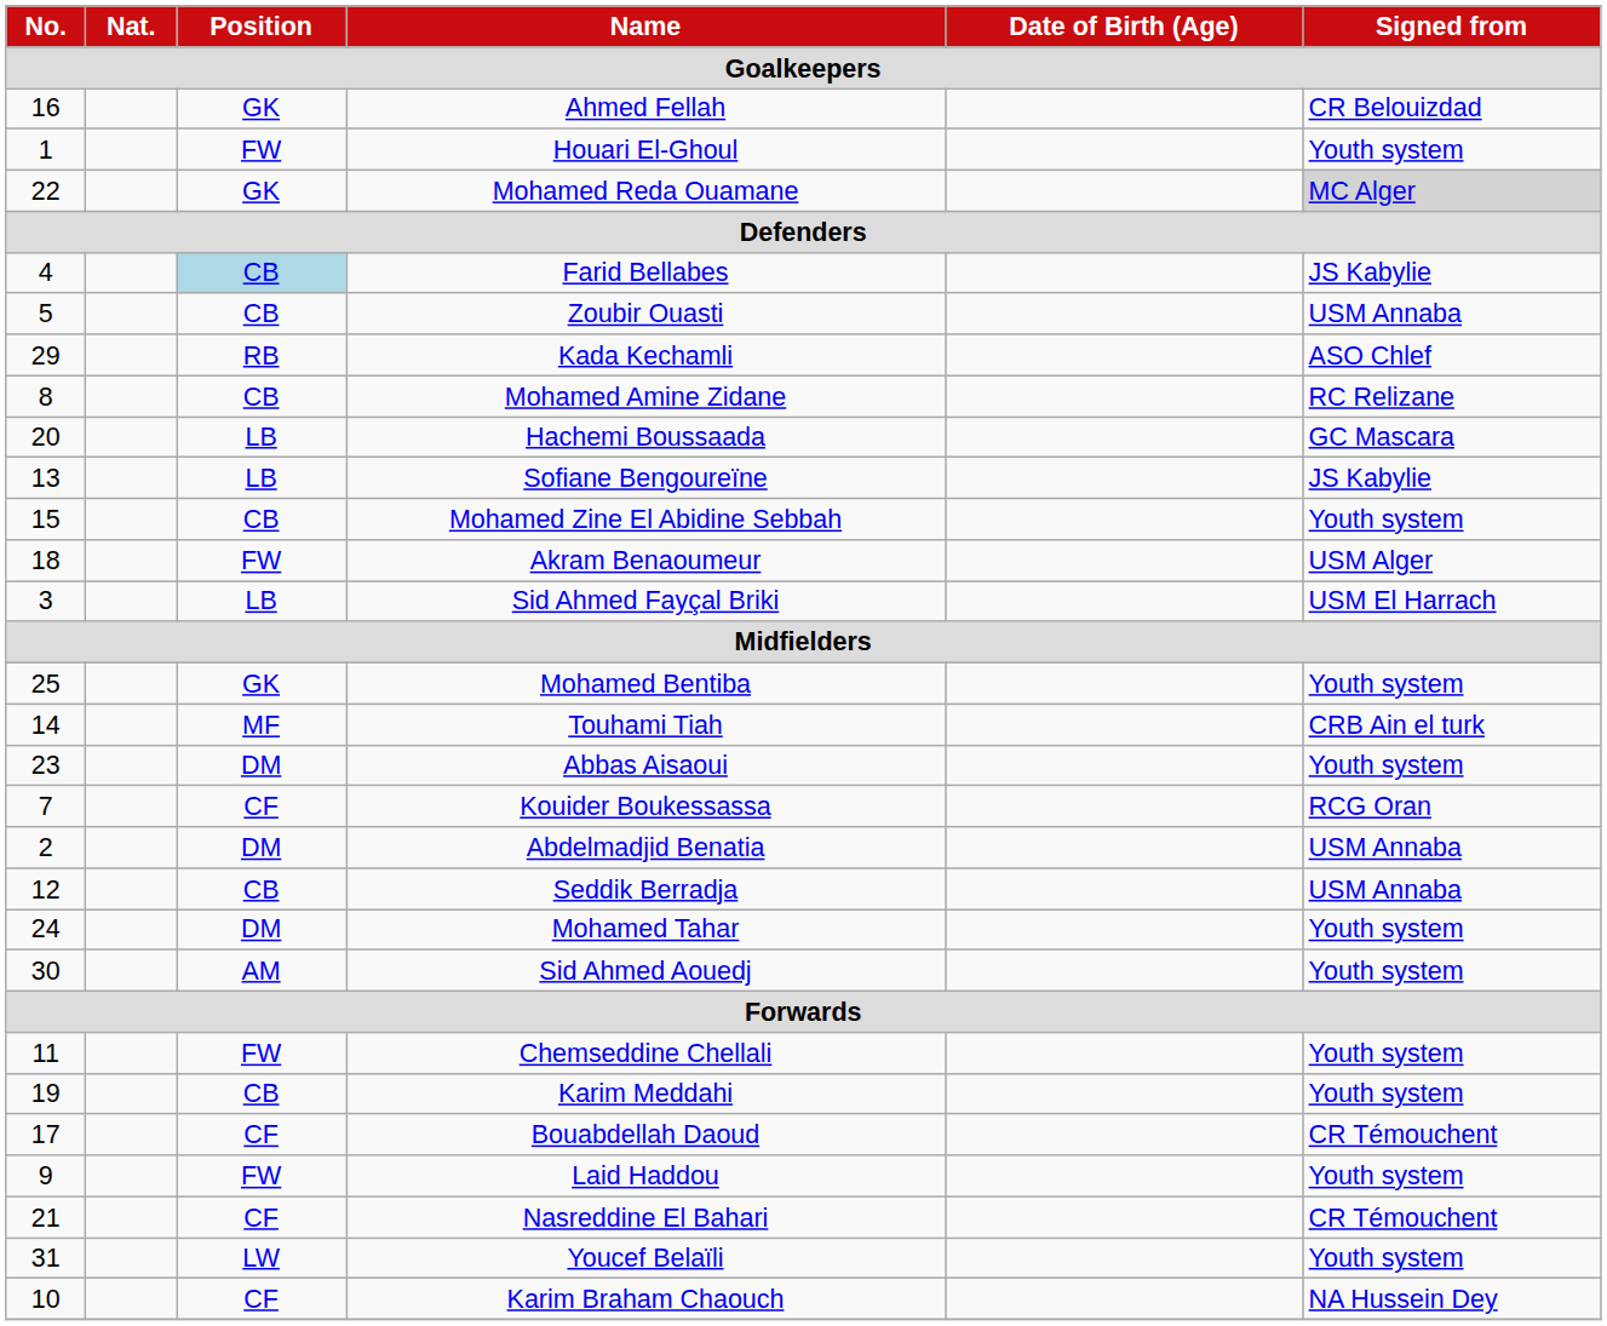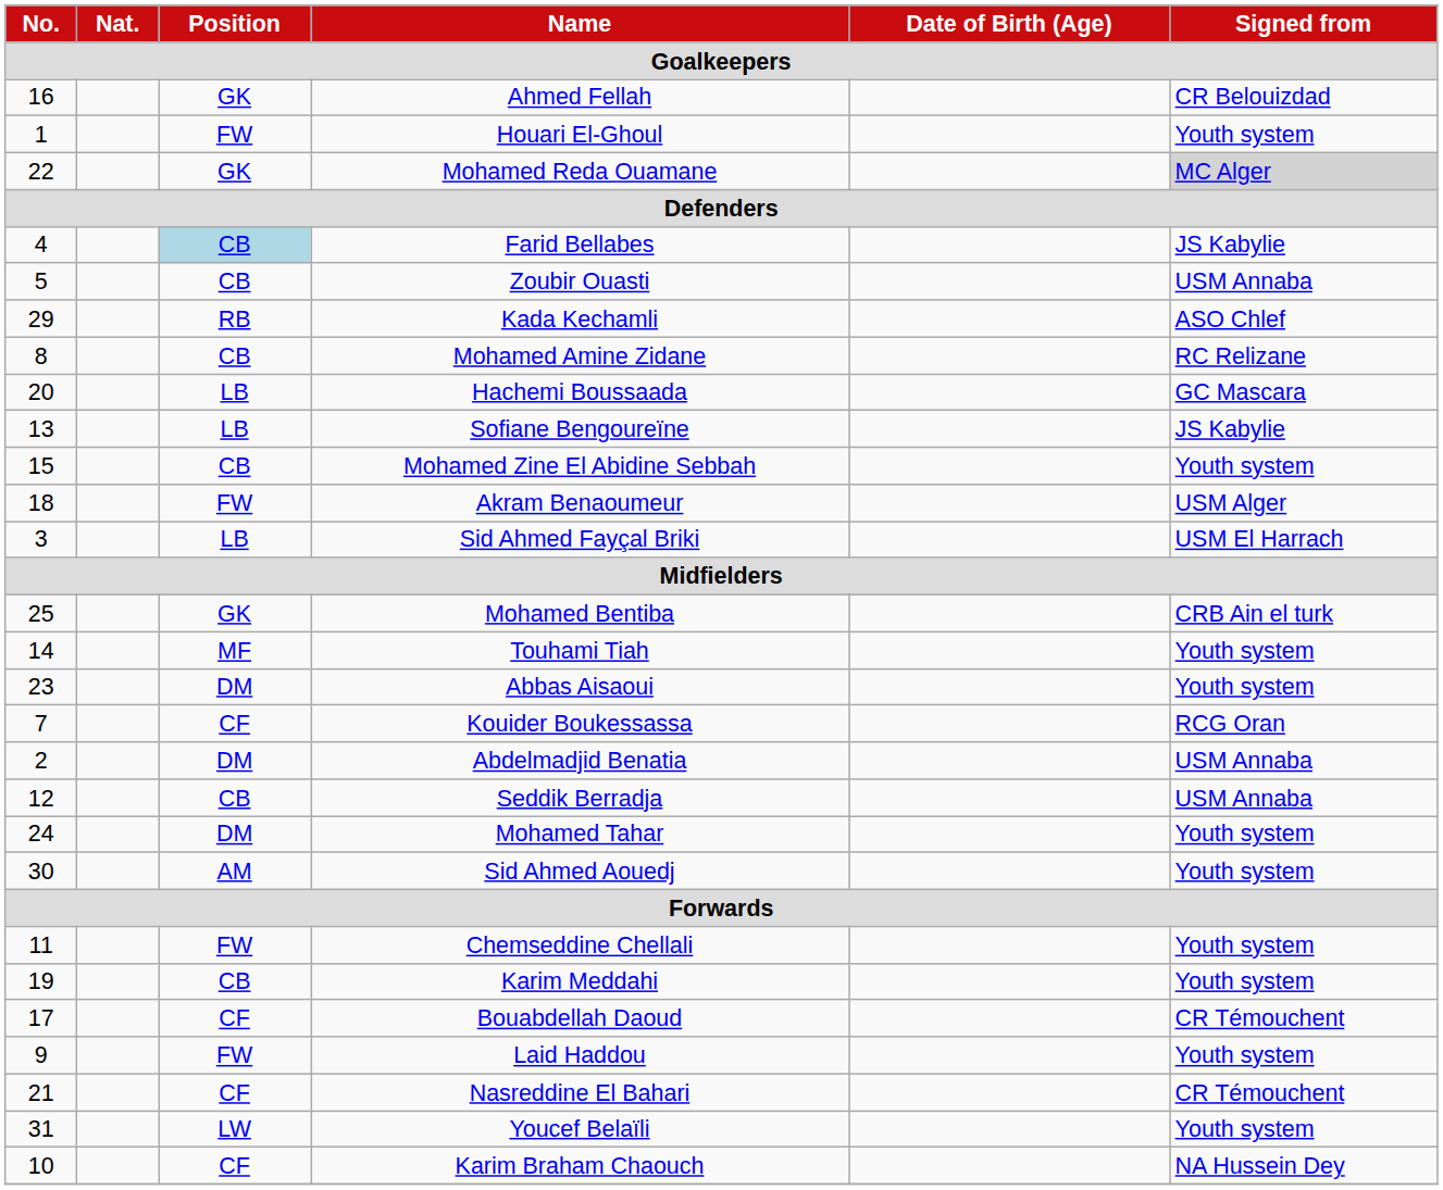 <table class="wikitable" style="text-align:center; font-size:90%; width:70%">
 <tr>
 <th style="background:#c90c0f; color:white; text-align:center;">No.</th>
 <th style="background:#c90c0f; color:white; text-align:center;">Nat.</th>
 <th style="background:#c90c0f; color:white; text-align:center;">Position</th>
 <th style="background:#c90c0f; color:white; text-align:center;">Name</th>
 <th style="background:#c90c0f; color:white; text-align:center;">Date of Birth (Age)</th>
 <th style="background:#c90c0f; color:white; text-align:center;">Signed from</th>
 </tr>
 <tr>
 <th colspan=10 style="background:#DCDCDC; text-align:center;">Goalkeepers</th>
 </tr>
 <tr>
 <td>16</td>
 <td></td>
 <td><a href='#'>GK</a></td>
 <td><a href='#'>Ahmed Fellah</a></td>
 <td></td>
 <td style="text-align:left"> <a href='#'>CR Belouizdad</a></td>
 </tr>
 <tr>
 <td>1</td>
 <td></td>
 <td><a href='#'>FW</a></td>
 <td><a href='#'>Houari El-Ghoul</a></td>
 <td></td>
 <td style="text-align:left"> <a href='#'>Youth system</a></td>
 </tr>
 <tr>
 <td>22</td>
 <td></td>
 <td><a href='#'>GK</a></td>
 <td><a href='#'>Mohamed Reda Ouamane</a></td>
 <td></td>
 <td style="background: lightgrey; text-align:left"> <a href='#'>MC Alger</a></td>
 </tr>
 <tr>
 <th colspan=10 style="background:#DCDCDC; text-align:center;">Defenders</th>
 </tr>
 <tr>
 <td>4</td>
 <td></td>
 <td style="background: lightblue;"><a href='#'>CB</a></td>
 <td><a href='#'>Farid Bellabes</a></td>
 <td></td>
 <td style="text-align:left"> <a href='#'>JS Kabylie</a></td>
 </tr>
 <tr>
 <td>5</td>
 <td></td>
 <td><a href='#'>CB</a></td>
 <td><a href='#'>Zoubir Ouasti</a></td>
 <td></td>
 <td style="text-align:left"> <a href='#'>USM Annaba</a></td>
 </tr>
 <tr>
 <td>29</td>
 <td></td>
 <td><a href='#'>RB</a></td>
 <td><a href='#'>Kada Kechamli</a></td>
 <td></td>
 <td style="text-align:left"> <a href='#'>ASO Chlef</a></td>
 </tr>
 <tr>
 <td>8</td>
 <td></td>
 <td><a href='#'>CB</a></td>
 <td><a href='#'>Mohamed Amine Zidane</a></td>
 <td></td>
 <td style="text-align:left"> <a href='#'>RC Relizane</a></td>
 </tr>
 <tr>
 <td>20</td>
 <td></td>
 <td><a href='#'>LB</a></td>
 <td><a href='#'>Hachemi Boussaada</a></td>
 <td></td>
 <td style="text-align:left"> <a href='#'>GC Mascara</a></td>
 </tr>
 <tr>
 <td>13</td>
 <td></td>
 <td><a href='#'>LB</a></td>
 <td><a href='#'>Sofiane Bengoureïne</a></td>
 <td></td>
 <td style="text-align:left"> <a href='#'>JS Kabylie</a></td>
 </tr>
 <tr>
 <td>15</td>
 <td></td>
 <td><a href='#'>CB</a></td>
 <td><a href='#'>Mohamed Zine El Abidine Sebbah</a></td>
 <td></td>
 <td style="text-align:left"> <a href='#'>Youth system</a></td>
 </tr>
 <tr>
 <td>18</td>
 <td></td>
 <td><a href='#'>FW</a></td>
 <td><a href='#'>Akram Benaoumeur</a></td>
 <td></td>
 <td style="text-align:left"> <a href='#'>USM Alger</a></td>
 </tr>
 <tr>
 <td>3</td>
 <td></td>
 <td><a href='#'>LB</a></td>
 <td><a href='#'>Sid Ahmed Fayçal Briki</a></td>
 <td></td>
 <td style="text-align:left"> <a href='#'>USM El Harrach</a></td>
 </tr>
 <tr>
 <th colspan=10 style="background:#DCDCDC; text-align:center;">Midfielders</th>
 </tr>
 <tr>
 <td>25</td>
 <td></td>
 <td><a href='#'>GK</a></td>
 <td><a href='#'>Mohamed Bentiba</a></td>
 <td></td>
-<td style="text-align:left"> <a href='#'>Youth system</a></td>
+<td style="text-align:left"> <a href='#'>CRB Ain el turk</a></td>
 </tr>
 <tr>
 <td>14</td>
 <td></td>
 <td><a href='#'>MF</a></td>
 <td><a href='#'>Touhami Tiah</a></td>
 <td></td>
-<td style="text-align:left"> <a href='#'>CRB Ain el turk</a></td>
+<td style="text-align:left"> <a href='#'>Youth system</a></td>
 </tr>
 <tr>
 <td>23</td>
 <td></td>
 <td><a href='#'>DM</a></td>
 <td><a href='#'>Abbas Aisaoui</a></td>
 <td></td>
 <td style="text-align:left"> <a href='#'>Youth system</a></td>
 </tr>
 <tr>
 <td>7</td>
 <td></td>
 <td><a href='#'>CF</a></td>
 <td><a href='#'>Kouider Boukessassa</a></td>
 <td></td>
 <td style="text-align:left"> <a href='#'>RCG Oran</a></td>
 </tr>
 <tr>
 <td>2</td>
 <td></td>
 <td><a href='#'>DM</a></td>
 <td><a href='#'>Abdelmadjid Benatia</a></td>
 <td></td>
 <td style="text-align:left"> <a href='#'>USM Annaba</a></td>
 </tr>
 <tr>
 <td>12</td>
 <td></td>
 <td><a href='#'>CB</a></td>
 <td><a href='#'>Seddik Berradja</a></td>
 <td></td>
 <td style="text-align:left"> <a href='#'>USM Annaba</a></td>
 </tr>
 <tr>
 <td>24</td>
 <td></td>
 <td><a href='#'>DM</a></td>
 <td><a href='#'>Mohamed Tahar</a></td>
 <td></td>
 <td style="text-align:left"> <a href='#'>Youth system</a></td>
 </tr>
 <tr>
 <td>30</td>
 <td></td>
 <td><a href='#'>AM</a></td>
 <td><a href='#'>Sid Ahmed Aouedj</a></td>
 <td></td>
 <td style="text-align:left"> <a href='#'>Youth system</a></td>
 </tr>
 <tr>
 <th colspan=10 style="background:#DCDCDC; text-align:center;">Forwards</th>
 </tr>
 <tr>
 <td>11</td>
 <td></td>
 <td><a href='#'>FW</a></td>
 <td><a href='#'>Chemseddine Chellali</a></td>
 <td></td>
 <td style="text-align:left"> <a href='#'>Youth system</a></td>
 </tr>
 <tr>
 <td>19</td>
 <td></td>
 <td><a href='#'>CB</a></td>
 <td><a href='#'>Karim Meddahi</a></td>
 <td></td>
 <td style="text-align:left"> <a href='#'>Youth system</a></td>
 </tr>
 <tr>
 <td>17</td>
 <td></td>
 <td><a href='#'>CF</a></td>
 <td><a href='#'>Bouabdellah Daoud</a></td>
 <td></td>
 <td style="text-align:left"> <a href='#'>CR Témouchent</a></td>
 </tr>
 <tr>
 <td>9</td>
 <td></td>
 <td><a href='#'>FW</a></td>
 <td><a href='#'>Laid Haddou</a></td>
 <td></td>
 <td style="text-align:left"> <a href='#'>Youth system</a></td>
 </tr>
 <tr>
 <td>21</td>
 <td></td>
 <td><a href='#'>CF</a></td>
 <td><a href='#'>Nasreddine El Bahari</a></td>
 <td></td>
 <td style="text-align:left"> <a href='#'>CR Témouchent</a></td>
 </tr>
 <tr>
 <td>31</td>
 <td></td>
 <td><a href='#'>LW</a></td>
 <td><a href='#'>Youcef Belaïli</a></td>
 <td></td>
 <td style="text-align:left"> <a href='#'>Youth system</a></td>
 </tr>
 <tr>
 <td>10</td>
 <td></td>
 <td><a href='#'>CF</a></td>
 <td><a href='#'>Karim Braham Chaouch</a></td>
 <td></td>
 <td style="text-align:left"> <a href='#'>NA Hussein Dey</a></td>
 </tr>
 <tr>
 </tr>
 </table>
